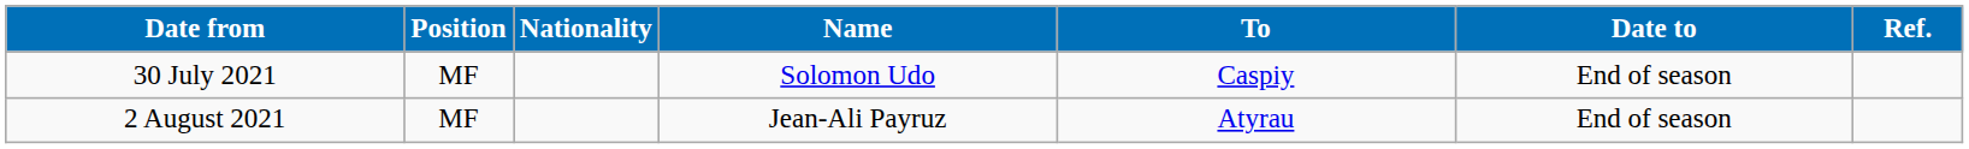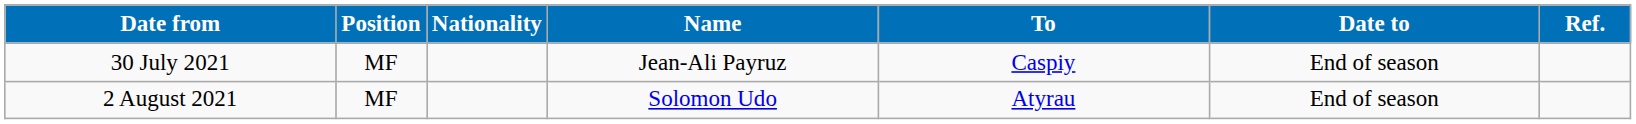 <table class="wikitable" style="text-align:center; font-size:90%; ">
 <tr>
 <th style="background:#0070B8; color:#FFFFFF; width:200px;">Date from</th>
 <th style="background:#0070B8; color:#FFFFFF; width:50px;">Position</th>
 <th style="background:#0070B8; color:#FFFFFF; width:50px;">Nationality</th>
 <th style="background:#0070B8; color:#FFFFFF; width:200px;">Name</th>
 <th style="background:#0070B8; color:#FFFFFF; width:200px;">To</th>
 <th style="background:#0070B8; color:#FFFFFF; width:200px;">Date to</th>
 <th style="background:#0070B8; color:#FFFFFF; width:50px;">Ref.</th>
 </tr>
 <tr>
 <td>30 July 2021</td>
 <td>MF</td>
 <td></td>
-<td><a href='#'>Solomon Udo</a></td>
+<td>Jean-Ali Payruz</td>
 <td><a href='#'>Caspiy</a></td>
 <td>End of season</td>
 <td></td>
 </tr>
 <tr>
 <td>2 August 2021</td>
 <td>MF</td>
 <td></td>
-<td>Jean-Ali Payruz</td>
+<td><a href='#'>Solomon Udo</a></td>
 <td><a href='#'>Atyrau</a></td>
 <td>End of season</td>
 <td></td>
 </tr>
 </table>
